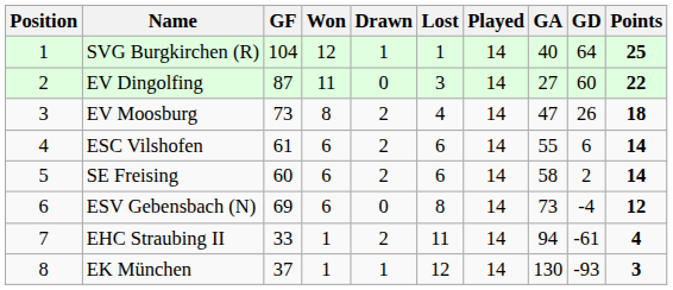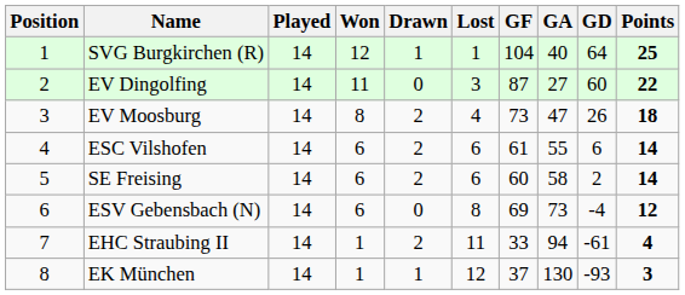 <table class="wikitable">
 <tr align="center">
 <th>Position</th>
 <th>Name</th>
-<th>GF</th>
+<th>Played</th>
 <th>Won</th>
 <th>Drawn</th>
 <th>Lost</th>
-<th>Played</th>
+<th>GF</th>
 <th>GA</th>
 <th>GD</th>
 <th>Points</th>
 </tr>
 <tr align="center" bgcolor="#dfffdf">
 <td>1</td>
 <td align="left">SVG Burgkirchen (R)</td>
-<td>104</td>
+<td>14</td>
 <td>12</td>
 <td>1</td>
 <td>1</td>
-<td>14</td>
+<td>104</td>
 <td>40</td>
 <td>64</td>
 <td><strong>25</strong></td>
 </tr>
 <tr align="center" bgcolor="#dfffdf">
 <td>2</td>
 <td align="left">EV Dingolfing</td>
-<td>87</td>
+<td>14</td>
 <td>11</td>
 <td>0</td>
 <td>3</td>
-<td>14</td>
+<td>87</td>
 <td>27</td>
 <td>60</td>
 <td><strong>22</strong></td>
 </tr>
 <tr align="center">
 <td>3</td>
 <td align="left">EV Moosburg</td>
-<td>73</td>
+<td>14</td>
 <td>8</td>
 <td>2</td>
 <td>4</td>
-<td>14</td>
+<td>73</td>
 <td>47</td>
 <td>26</td>
 <td><strong>18</strong></td>
 </tr>
 <tr align="center">
 <td>4</td>
 <td align="left">ESC Vilshofen</td>
-<td>61</td>
+<td>14</td>
 <td>6</td>
 <td>2</td>
 <td>6</td>
-<td>14</td>
+<td>61</td>
 <td>55</td>
 <td>6</td>
 <td><strong>14</strong></td>
 </tr>
 <tr align="center">
 <td>5</td>
 <td align="left">SE Freising</td>
-<td>60</td>
+<td>14</td>
 <td>6</td>
 <td>2</td>
 <td>6</td>
-<td>14</td>
+<td>60</td>
 <td>58</td>
 <td>2</td>
 <td><strong>14</strong></td>
 </tr>
 <tr align="center">
 <td>6</td>
 <td align="left">ESV Gebensbach (N)</td>
-<td>69</td>
+<td>14</td>
 <td>6</td>
 <td>0</td>
 <td>8</td>
-<td>14</td>
+<td>69</td>
 <td>73</td>
 <td>-4</td>
 <td><strong>12</strong></td>
 </tr>
 <tr align="center">
 <td>7</td>
 <td align="left">EHC Straubing II</td>
-<td>33</td>
+<td>14</td>
 <td>1</td>
 <td>2</td>
 <td>11</td>
-<td>14</td>
+<td>33</td>
 <td>94</td>
 <td>-61</td>
 <td><strong>4</strong></td>
 </tr>
 <tr align="center">
 <td>8</td>
 <td align="left">EK München</td>
-<td>37</td>
+<td>14</td>
 <td>1</td>
 <td>1</td>
 <td>12</td>
-<td>14</td>
+<td>37</td>
 <td>130</td>
 <td>-93</td>
 <td><strong>3</strong></td>
 </tr>
 </table>
